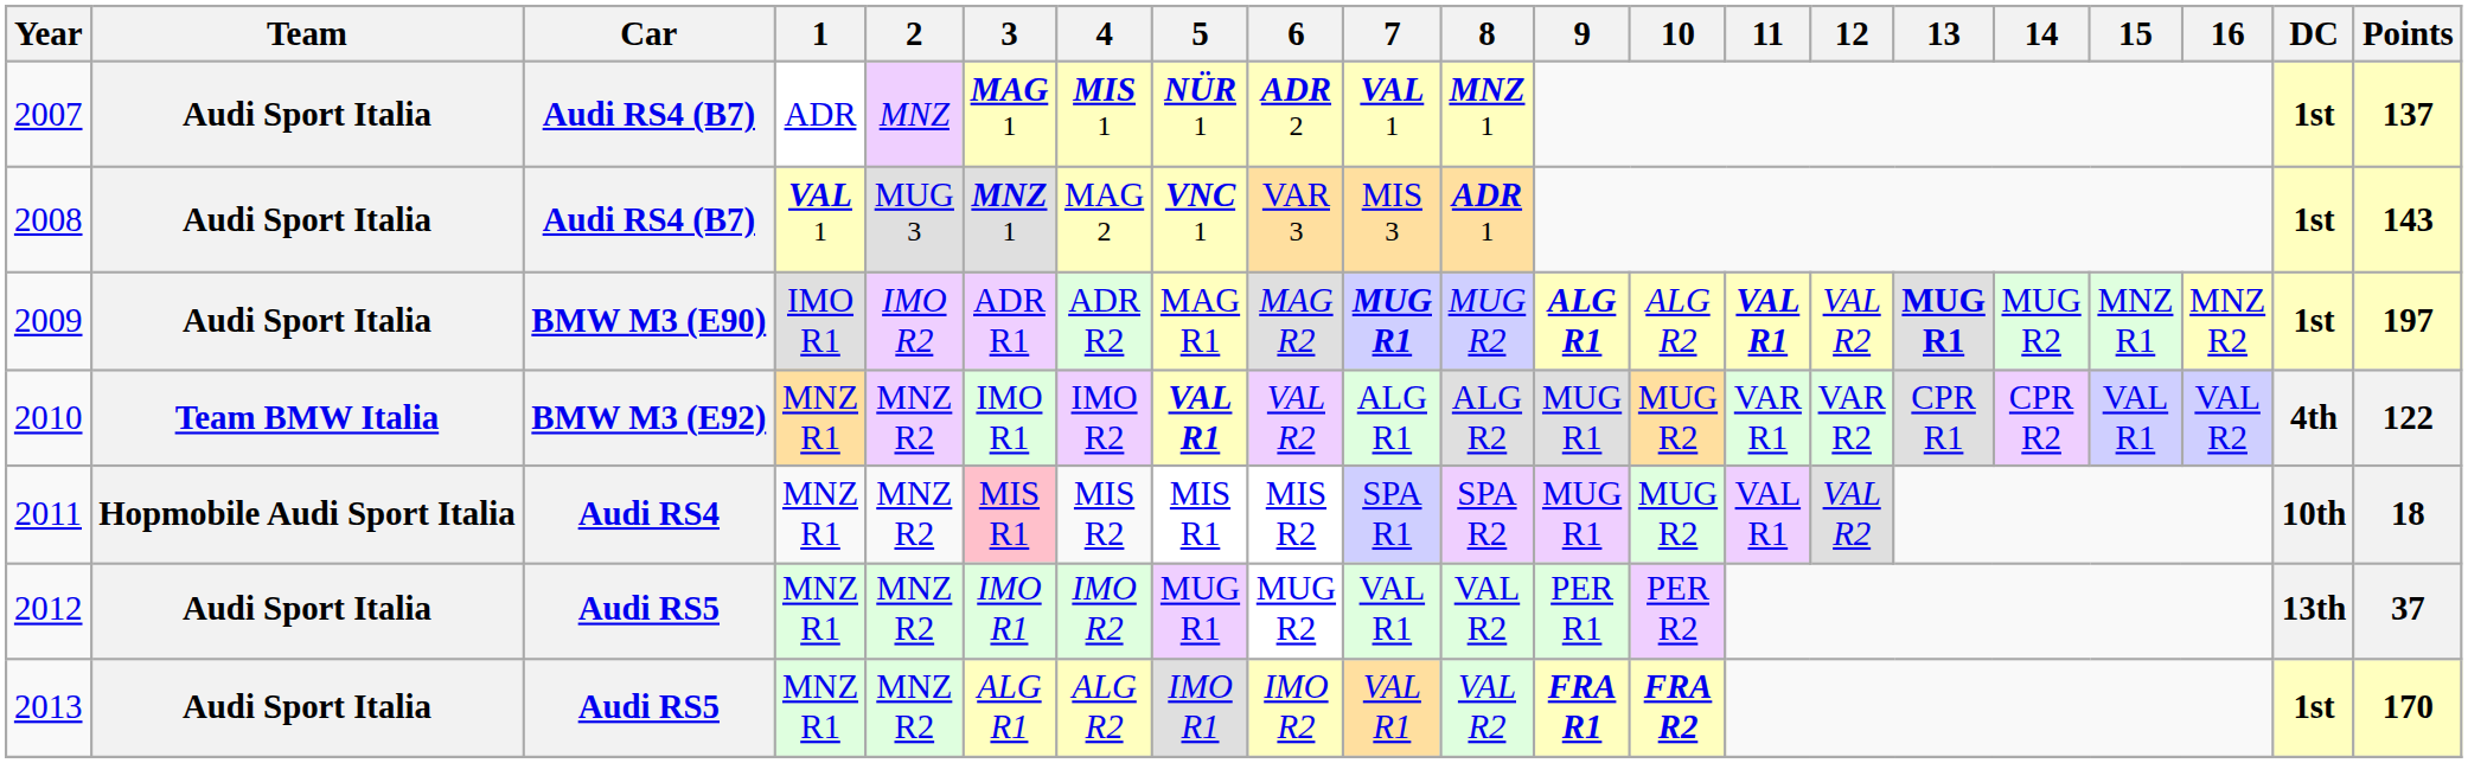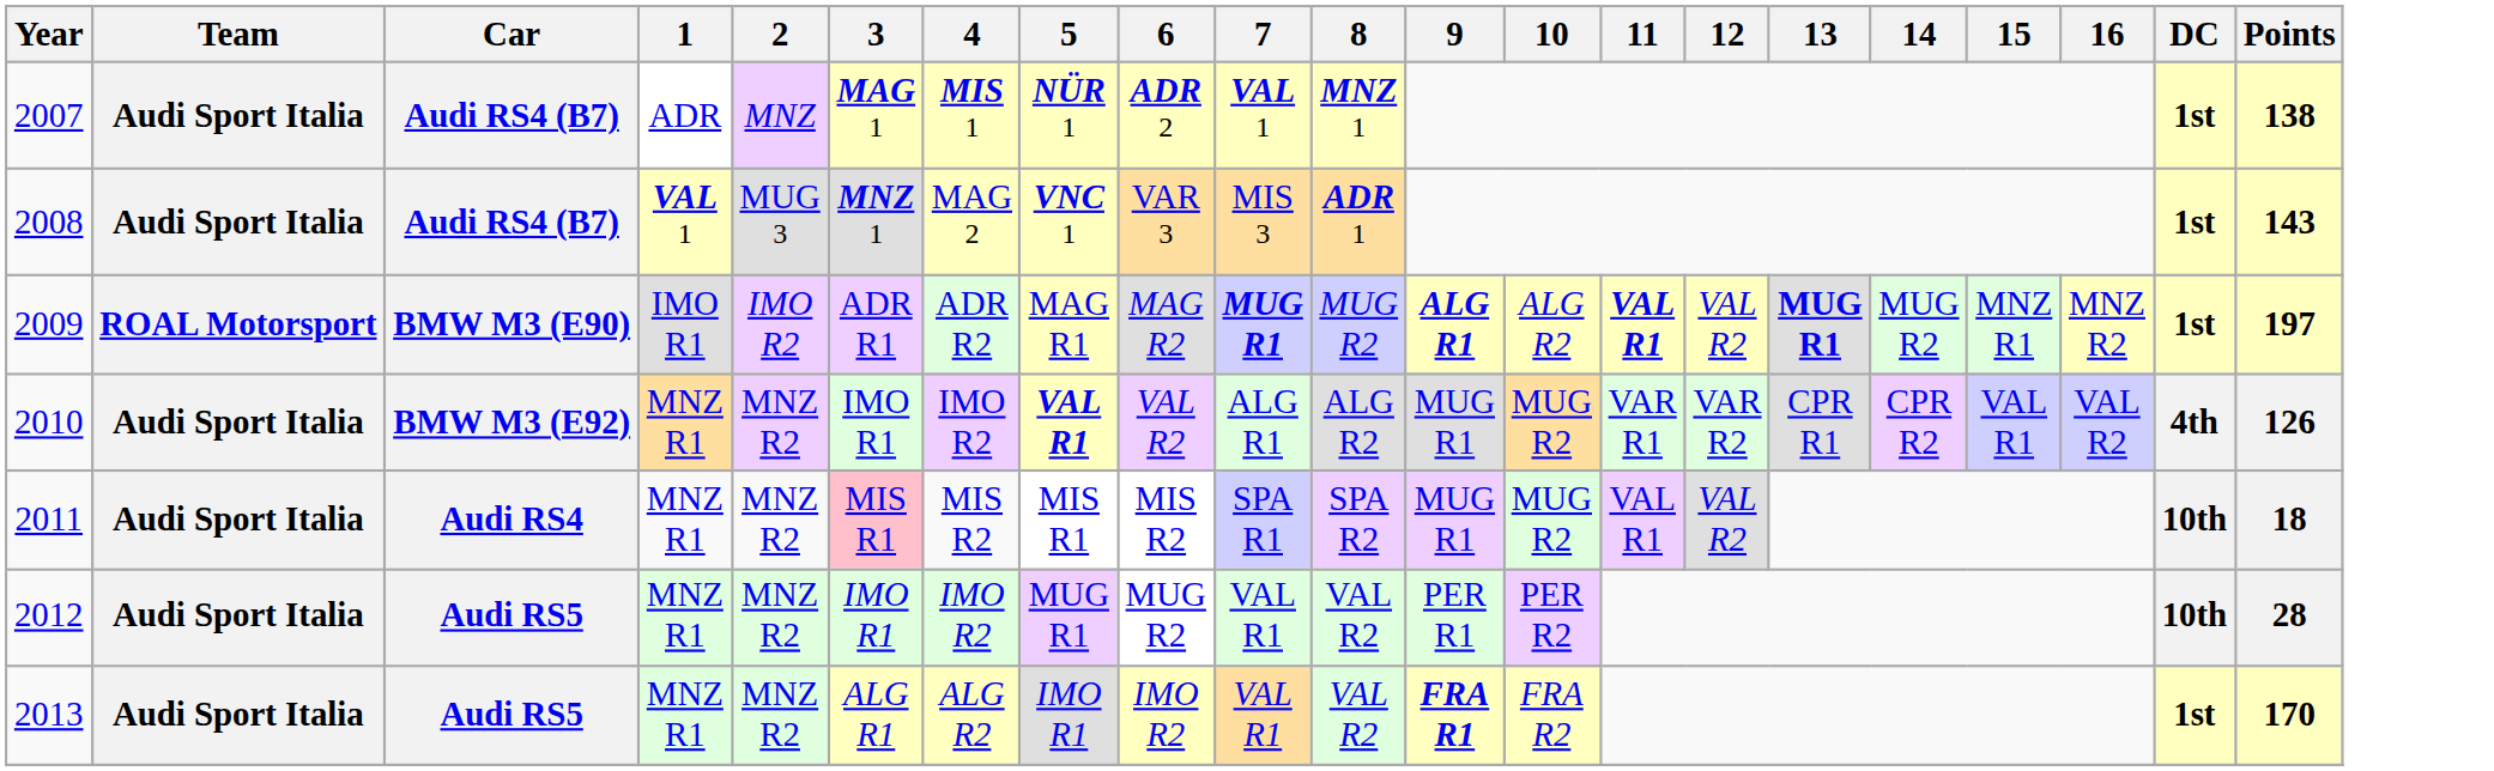 <table class="wikitable" style="text-align:center; font-size:85%">
 <tr>
 <th>Year</th>
 <th>Team</th>
 <th>Car</th>
 <th>1</th>
 <th>2</th>
 <th>3</th>
 <th>4</th>
 <th>5</th>
 <th>6</th>
 <th>7</th>
 <th>8</th>
 <th>9</th>
 <th>10</th>
 <th>11</th>
 <th>12</th>
 <th>13</th>
 <th>14</th>
 <th>15</th>
 <th>16</th>
 <th>DC</th>
 <th>Points</th>
 </tr>
 <tr>
 <td><a href='#'>2007</a></td>
 <th nowrap>Audi Sport Italia</th>
 <th nowrap><a href='#'>Audi RS4 (B7)</a></th>
 <td style="background:#FFFFFF;"><a href='#'>ADR</a><br></td>
 <td style="background:#EFCFFF;"><em><a href='#'>MNZ</a></em><br></td>
 <td style="background:#FFFFBF;"><strong><em><a href='#'>MAG</a></em></strong><br><sup>1</sup></td>
 <td style="background:#FFFFBF;"><strong><em><a href='#'>MIS</a></em></strong><br><sup>1</sup></td>
 <td style="background:#FFFFBF;"><strong><em><a href='#'>NÜR</a></em></strong><br><sup>1</sup></td>
 <td style="background:#FFFFBF;"><strong><em><a href='#'>ADR</a></em></strong><br><sup>2</sup></td>
 <td style="background:#FFFFBF;"><strong><em><a href='#'>VAL</a></em></strong><br><sup>1</sup></td>
 <td style="background:#FFFFBF;"><strong><em><a href='#'>MNZ</a></em></strong><br><sup>1</sup></td>
 <td colspan=8></td>
 <td style="background:#FFFFBF;"><strong>1st</strong></td>
-<td style="background:#FFFFBF;"><strong>137</strong></td>
+<td style="background:#FFFFBF;"><strong>138</strong></td>
 </tr>
 <tr>
 <td><a href='#'>2008</a></td>
 <th nowrap>Audi Sport Italia</th>
 <th nowrap><a href='#'>Audi RS4 (B7)</a></th>
 <td style="background:#FFFFBF;"><strong><em><a href='#'>VAL</a></em></strong><br><sup>1</sup></td>
 <td style="background:#DFDFDF;"><a href='#'>MUG</a><br><sup>3</sup></td>
 <td style="background:#DFDFDF;"><strong><em><a href='#'>MNZ</a></em></strong><br><sup>1</sup></td>
 <td style="background:#FFFFBF;"><a href='#'>MAG</a><br><sup>2</sup></td>
 <td style="background:#FFFFBF;"><strong><em><a href='#'>VNC</a></em></strong><br><sup>1</sup></td>
 <td style="background:#FFDF9F;"><a href='#'>VAR</a><br><sup>3</sup></td>
 <td style="background:#FFDF9F;"><a href='#'>MIS</a><br><sup>3</sup></td>
 <td style="background:#FFDF9F;"><strong><em><a href='#'>ADR</a></em></strong><br><sup>1</sup></td>
 <td colspan=8></td>
 <td style="background:#FFFFBF;"><strong>1st</strong></td>
 <td style="background:#FFFFBF;"><strong>143</strong></td>
 </tr>
 <tr>
 <td><a href='#'>2009</a></td>
-<th nowrap>Audi Sport Italia</th>
+<th nowrap><a href='#'>ROAL Motorsport</a></th>
 <th nowrap><a href='#'>BMW M3 (E90)</a></th>
 <td style="background:#DFDFDF;"><a href='#'>IMO<br>R1</a><br></td>
 <td style="background:#EFCFFF;"><em><a href='#'>IMO<br>R2</a></em><br></td>
 <td style="background:#EFCFFF;"><a href='#'>ADR<br>R1</a><br></td>
 <td style="background:#DFFFDF;"><a href='#'>ADR<br>R2</a><br></td>
 <td style="background:#FFFFBF;"><a href='#'>MAG<br>R1</a><br></td>
 <td style="background:#DFDFDF;"><em><a href='#'>MAG<br>R2</a></em><br></td>
 <td style="background:#CFCFFF;"><strong><em><a href='#'>MUG<br>R1</a></em></strong><br></td>
 <td style="background:#CFCFFF;"><em><a href='#'>MUG<br>R2</a></em><br></td>
 <td style="background:#FFFFBF;"><strong><em><a href='#'>ALG<br>R1</a></em></strong><br></td>
 <td style="background:#FFFFBF;"><em><a href='#'>ALG<br>R2</a></em><br></td>
 <td style="background:#FFFFBF;"><strong><em><a href='#'>VAL<br>R1</a></em></strong><br></td>
 <td style="background:#FFFFBF;"><em><a href='#'>VAL<br>R2</a></em><br></td>
 <td style="background:#DFDFDF;"><strong><a href='#'>MUG<br>R1</a></strong><br></td>
 <td style="background:#DFFFDF;"><a href='#'>MUG<br>R2</a><br></td>
 <td style="background:#DFFFDF;"><a href='#'>MNZ<br>R1</a><br></td>
 <td style="background:#FFFFBF;"><a href='#'>MNZ<br>R2</a><br></td>
 <td style="background:#FFFFBF;"><strong>1st</strong></td>
 <td style="background:#FFFFBF;"><strong>197</strong></td>
 </tr>
 <tr>
 <td><a href='#'>2010</a></td>
-<th nowrap><a href='#'>Team BMW Italia</a></th>
+<th nowrap>Audi Sport Italia</th>
 <th nowrap><a href='#'>BMW M3 (E92)</a></th>
 <td style="background:#FFDF9F;"><a href='#'>MNZ<br>R1</a><br></td>
 <td style="background:#EFCFFF;"><a href='#'>MNZ<br>R2</a><br></td>
 <td style="background:#DFFFDF;"><a href='#'>IMO<br>R1</a><br></td>
 <td style="background:#EFCFFF;"><a href='#'>IMO<br>R2</a><br></td>
 <td style="background:#FFFFBF;"><strong><em><a href='#'>VAL<br>R1</a></em></strong><br></td>
 <td style="background:#EFCFFF;"><em><a href='#'>VAL<br>R2</a></em><br></td>
 <td style="background:#DFFFDF;"><a href='#'>ALG<br>R1</a><br></td>
 <td style="background:#DFDFDF;"><a href='#'>ALG<br>R2</a><br></td>
 <td style="background:#DFDFDF;"><a href='#'>MUG<br>R1</a><br></td>
 <td style="background:#FFDF9F;"><a href='#'>MUG<br>R2</a><br></td>
 <td style="background:#DFFFDF;"><a href='#'>VAR<br>R1</a><br></td>
 <td style="background:#DFFFDF;"><a href='#'>VAR<br>R2</a><br></td>
 <td style="background:#DFDFDF;"><a href='#'>CPR<br>R1</a><br></td>
 <td style="background:#EFCFFF;"><a href='#'>CPR<br>R2</a><br></td>
 <td style="background:#CFCFFF;"><a href='#'>VAL<br>R1</a><br></td>
 <td style="background:#CFCFFF;"><a href='#'>VAL<br>R2</a><br></td>
 <th>4th</th>
-<th>122</th>
+<th>126</th>
 </tr>
 <tr>
 <td><a href='#'>2011</a></td>
-<th nowrap>Hopmobile Audi Sport Italia</th>
+<th nowrap>Audi Sport Italia</th>
 <th nowrap><a href='#'>Audi RS4</a></th>
 <td><a href='#'>MNZ<br>R1</a></td>
 <td><a href='#'>MNZ<br>R2</a></td>
 <td style="background: pink;"><a href='#'>MIS<br>R1</a></td>
 <td><a href='#'>MIS<br>R2</a></td>
 <td style="background:#FFFFFF;"><a href='#'>MIS<br>R1</a><br></td>
 <td style="background:#FFFFFF;"><a href='#'>MIS<br>R2</a><br></td>
 <td style="background:#CFCFFF;"><a href='#'>SPA<br>R1</a><br></td>
 <td style="background:#EFCFFF;"><a href='#'>SPA<br>R2</a><br></td>
 <td style="background:#EFCFFF;"><a href='#'>MUG<br>R1</a><br></td>
 <td style="background:#DFFFDF;"><a href='#'>MUG<br>R2</a><br></td>
 <td style="background:#EFCFFF;"><a href='#'>VAL<br>R1</a><br></td>
 <td style="background:#DFDFDF;"><em><a href='#'>VAL<br>R2</a></em><br></td>
 <td colspan=4></td>
 <th>10th</th>
 <th>18</th>
 </tr>
 <tr>
 <td><a href='#'>2012</a></td>
 <th nowrap>Audi Sport Italia</th>
 <th nowrap><a href='#'>Audi RS5</a></th>
 <td style="background:#DFFFDF;"><a href='#'>MNZ<br>R1</a><br></td>
 <td style="background:#DFFFDF;"><a href='#'>MNZ<br>R2</a><br></td>
 <td style="background:#DFFFDF;"><em><a href='#'>IMO<br>R1</a></em><br></td>
 <td style="background:#DFFFDF;"><em><a href='#'>IMO<br>R2</a></em><br></td>
 <td style="background:#EFCFFF;"><a href='#'>MUG<br>R1</a><br></td>
 <td style="background:#FFFFFF;"><a href='#'>MUG<br>R2</a><br></td>
 <td style="background:#DFFFDF;"><a href='#'>VAL<br>R1</a><br></td>
 <td style="background:#DFFFDF;"><a href='#'>VAL<br>R2</a><br></td>
 <td style="background:#DFFFDF;"><a href='#'>PER<br>R1</a><br></td>
 <td style="background:#EFCFFF;"><a href='#'>PER<br>R2</a><br></td>
 <td colspan=6></td>
-<th>13th</th>
-<th>37</th>
+<th>10th</th>
+<th>28</th>
 </tr>
 <tr>
 <td><a href='#'>2013</a></td>
 <th nowrap>Audi Sport Italia</th>
 <th nowrap><a href='#'>Audi RS5</a></th>
 <td style="background:#DFFFDF;"><a href='#'>MNZ<br>R1</a><br></td>
 <td style="background:#DFFFDF;"><a href='#'>MNZ<br>R2</a><br></td>
 <td style="background:#FFFFBF;"><em><a href='#'>ALG<br>R1</a></em><br></td>
 <td style="background:#FFFFBF;"><em><a href='#'>ALG<br>R2</a></em><br></td>
 <td style="background:#DFDFDF;"><em><a href='#'>IMO<br>R1</a></em><br></td>
 <td style="background:#FFFFBF;"><em><a href='#'>IMO<br>R2</a></em><br></td>
 <td style="background:#FFDF9F;"><em><a href='#'>VAL<br>R1</a></em><br></td>
 <td style="background:#DFFFDF;"><em><a href='#'>VAL<br>R2</a></em><br></td>
 <td style="background:#FFFFBF;"><strong><em><a href='#'>FRA<br>R1</a></em></strong><br></td>
-<td style="background:#FFFFBF;"><strong><em><a href='#'>FRA<br>R2</a></em><br></strong></td>
+<td style="background:#FFFFBF;"><em><a href='#'>FRA<br>R2</a></em><br></td>
 <td colspan=6></td>
 <td style="background:#FFFFBF;"><strong>1st</strong></td>
 <td style="background:#FFFFBF;"><strong>170</strong></td>
 </tr>
 <tr>
 </tr>
 </table>
